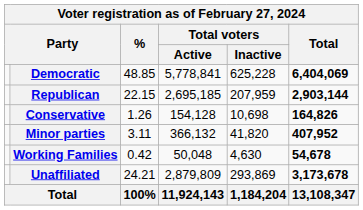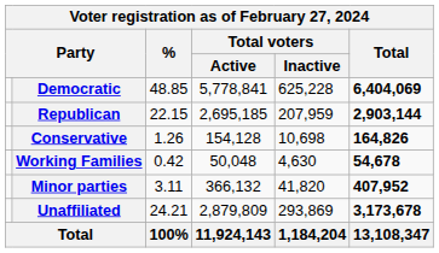 <table class=wikitable>
 <tr>
 <th colspan="6">Voter registration as of February 27, 2024</th>
 </tr>
 <tr>
 <th colspan="2" rowspan="2">Party</th>
 <th rowspan="2">%</th>
 <th colspan="2">Total voters</th>
 <th rowspan="2">Total</th>
 </tr>
 <tr>
 <th>Active</th>
 <th>Inactive</th>
 </tr>
 <tr>
 <td></td>
 <th><a href='#'>Democratic</a></th>
 <td align="center">48.85</td>
 <td align="center">5,778,841</td>
 <td>625,228</td>
 <td><strong>6,404,069</strong></td>
 </tr>
 <tr>
 <td></td>
 <th><a href='#'>Republican</a></th>
 <td align="center">22.15</td>
 <td align="center">2,695,185</td>
 <td>207,959</td>
 <td><strong>2,903,144</strong></td>
 </tr>
 <tr>
 <td></td>
 <th><a href='#'>Conservative</a></th>
 <td align="center">1.26</td>
 <td align="center">154,128</td>
 <td>10,698</td>
 <td><strong>164,826</strong></td>
 </tr>
 <tr>
 <td></td>
+<th><a href='#'>Working Families</a></th>
+<td align="center">0.42</td>
+<td align="center">50,048</td>
+<td>4,630</td>
+<td><strong>54,678</strong></td>
+</tr>
+<tr>
+<td></td>
 <th><a href='#'>Minor parties</a></th>
 <td align="center">3.11</td>
 <td align="center">366,132</td>
 <td>41,820</td>
 <td><strong>407,952</strong></td>
-</tr>
-<tr>
-<td></td>
-<th><a href='#'>Working Families</a></th>
-<td align="center">0.42</td>
-<td align="center">50,048</td>
-<td>4,630</td>
-<td><strong>54,678</strong></td>
 </tr>
 <tr>
 <td></td>
 <th><a href='#'>Unaffiliated</a></th>
 <td align="center">24.21</td>
 <td align="center">2,879,809</td>
 <td>293,869</td>
 <td><strong>3,173,678</strong></td>
 </tr>
 <tr>
 <th colspan="2">Total</th>
 <th align="center">100%</th>
 <th align="center">11,924,143</th>
 <th>1,184,204</th>
 <th><strong>13,108,347</strong></th>
 </tr>
 </table>
